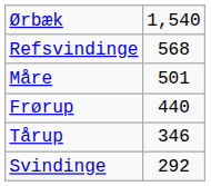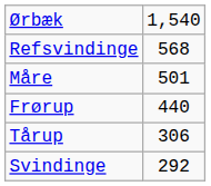 <table class="wikitable" style="float:left; margin-right:1em">
 <tr>
 <td><a href='#'>Ørbæk</a></td>
 <td align="center">1,540</td>
 </tr>
 <tr>
 <td><a href='#'>Refsvindinge</a></td>
 <td align="center">568</td>
 </tr>
 <tr>
 <td><a href='#'>Måre</a></td>
 <td align="center">501</td>
 </tr>
 <tr>
 <td><a href='#'>Frørup</a></td>
 <td align="center">440</td>
 </tr>
 <tr>
 <td><a href='#'>Tårup</a></td>
-<td align="center">346</td>
+<td align="center">306</td>
 </tr>
 <tr>
 <td><a href='#'>Svindinge</a></td>
 <td align="center">292</td>
 </tr>
 </table>
